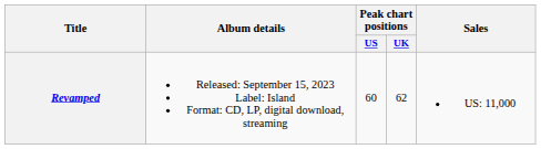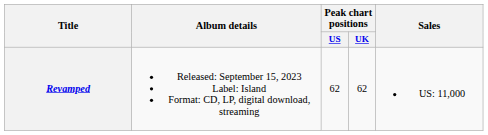 <table class="wikitable plainrowheaders" style="text-align:center;">
 <tr>
 <th scope="col" rowspan="2" style="width:12em;">Title</th>
 <th scope="col" rowspan="2" style="width:18em;">Album details</th>
 <th scope="col" colspan="2">Peak chart positions</th>
 <th scope="col" rowspan="2" style="width:10em;">Sales</th>
 </tr>
 <tr>
 <th scope="col" style="width:2.5em;font-size:90%;"><a href='#'>US</a><br></th>
 <th scope="col" style="width:2.5em;font-size:90%;"><a href='#'>UK</a><br></th>
 </tr>
 <tr>
 <th scope="row"><em><a href='#'>Revamped</a></em></th>
 <td><br><ul><li>Released: September 15, 2023</li><li>Label: Island</li><li>Format: CD, LP, digital download, streaming</li></ul></td>
-<td>60</td>
+<td>62</td>
 <td>62</td>
 <td><br><ul><li>US: 11,000</li></ul></td>
 </tr>
 </table>
